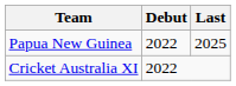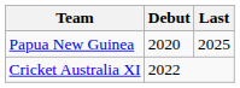 <table class="wikitable sortable">
 <tr>
 <th>Team</th>
 <th>Debut</th>
 <th>Last</th>
 </tr>
 <tr>
 <td><a href='#'>Papua New Guinea</a></td>
-<td>2022</td>
+<td>2020</td>
 <td>2025</td>
 </tr>
 <tr>
 <td><a href='#'>Cricket Australia XI</a></td>
 <td colspan=2>2022</td>
 </tr>
 </table>
